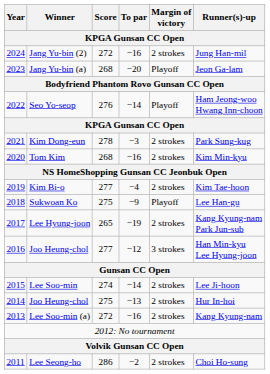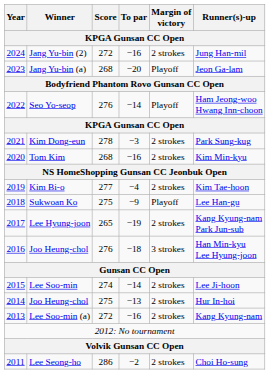 <table class=wikitable style="font-size:95%">
 <tr>
 <th>Year</th>
 <th>Winner</th>
 <th>Score</th>
 <th>To par</th>
 <th>Margin of<br>victory</th>
 <th>Runner(s)-up</th>
 </tr>
 <tr>
 <th colspan=7>KPGA Gunsan CC Open</th>
 </tr>
 <tr>
 <td><a href='#'>2024</a></td>
 <td> <a href='#'>Jang Yu-bin</a> (2)</td>
 <td align=center>272</td>
 <td align=center>−16</td>
 <td>2 strokes</td>
 <td> <a href='#'>Jung Han-mil</a></td>
 </tr>
 <tr>
 <td><a href='#'>2023</a></td>
 <td> <a href='#'>Jang Yu-bin</a> (a)</td>
 <td align=center>268</td>
 <td align=center>−20</td>
 <td>Playoff</td>
 <td> <a href='#'>Jeon Ga-lam</a></td>
 </tr>
 <tr>
 <th colspan=7>Bodyfriend Phantom Rovo Gunsan CC Open</th>
 </tr>
 <tr>
 <td><a href='#'>2022</a></td>
 <td> <a href='#'>Seo Yo-seop</a></td>
 <td align=center>276</td>
 <td align=center>−14</td>
 <td>Playoff</td>
 <td> <a href='#'>Ham Jeong-woo</a><br> <a href='#'>Hwang Inn-choon</a></td>
 </tr>
 <tr>
 <th colspan=7>KPGA Gunsan CC Open</th>
 </tr>
 <tr>
 <td><a href='#'>2021</a></td>
 <td> <a href='#'>Kim Dong-eun</a></td>
 <td align=center>278</td>
 <td align=center>−3</td>
 <td>2 strokes</td>
 <td> <a href='#'>Park Sung-kug</a></td>
 </tr>
 <tr>
 <td><a href='#'>2020</a></td>
 <td> <a href='#'>Tom Kim</a></td>
 <td align=center>268</td>
 <td align=center>−16</td>
 <td>2 strokes</td>
 <td> <a href='#'>Kim Min-kyu</a></td>
 </tr>
 <tr>
 <th colspan=7>NS HomeShopping Gunsan CC Jeonbuk Open</th>
 </tr>
 <tr>
 <td><a href='#'>2019</a></td>
 <td> <a href='#'>Kim Bi-o</a></td>
 <td align=center>277</td>
 <td align=center>−4</td>
 <td>2 strokes</td>
 <td> <a href='#'>Kim Tae-hoon</a></td>
 </tr>
 <tr>
 <td><a href='#'>2018</a></td>
 <td> <a href='#'>Sukwoan Ko</a></td>
 <td align=center>275</td>
 <td align=center>−9</td>
 <td>Playoff</td>
 <td> <a href='#'>Lee Han-gu</a></td>
 </tr>
 <tr>
 <td><a href='#'>2017</a></td>
 <td> <a href='#'>Lee Hyung-joon</a></td>
 <td align=center>265</td>
 <td align=center>−19</td>
 <td>2 strokes</td>
 <td> <a href='#'>Kang Kyung-nam</a><br> <a href='#'>Park Jun-sub</a></td>
 </tr>
 <tr>
 <td><a href='#'>2016</a></td>
 <td> <a href='#'>Joo Heung-chol</a></td>
-<td align=center>277</td>
-<td align=center>−12</td>
+<td align=center>276</td>
+<td align=center>−18</td>
 <td>3 strokes</td>
 <td> <a href='#'>Han Min-kyu</a><br> <a href='#'>Lee Hyung-joon</a></td>
 </tr>
 <tr>
 <th colspan=7>Gunsan CC Open</th>
 </tr>
 <tr>
 <td><a href='#'>2015</a></td>
 <td> <a href='#'>Lee Soo-min</a></td>
 <td align=center>274</td>
 <td align=center>−14</td>
 <td>2 strokes</td>
 <td> <a href='#'>Lee Ji-hoon</a></td>
 </tr>
 <tr>
 <td><a href='#'>2014</a></td>
 <td> <a href='#'>Joo Heung-chol</a></td>
 <td align=center>275</td>
 <td align=center>−13</td>
 <td>2 strokes</td>
 <td> <a href='#'>Hur In-hoi</a></td>
 </tr>
 <tr>
 <td><a href='#'>2013</a></td>
 <td> <a href='#'>Lee Soo-min</a> (a)</td>
 <td align=center>272</td>
 <td align=center>−16</td>
 <td>2 strokes</td>
 <td> <a href='#'>Kang Kyung-nam</a></td>
 </tr>
 <tr>
 <td colspan=7 align=center><em>2012: No tournament</em></td>
 </tr>
 <tr>
 <th colspan=7>Volvik Gunsan CC Open</th>
 </tr>
 <tr>
 <td><a href='#'>2011</a></td>
 <td> <a href='#'>Lee Seong-ho</a></td>
 <td align=center>286</td>
 <td align=center>−2</td>
 <td>2 strokes</td>
 <td> <a href='#'>Choi Ho-sung</a></td>
 </tr>
 </table>
